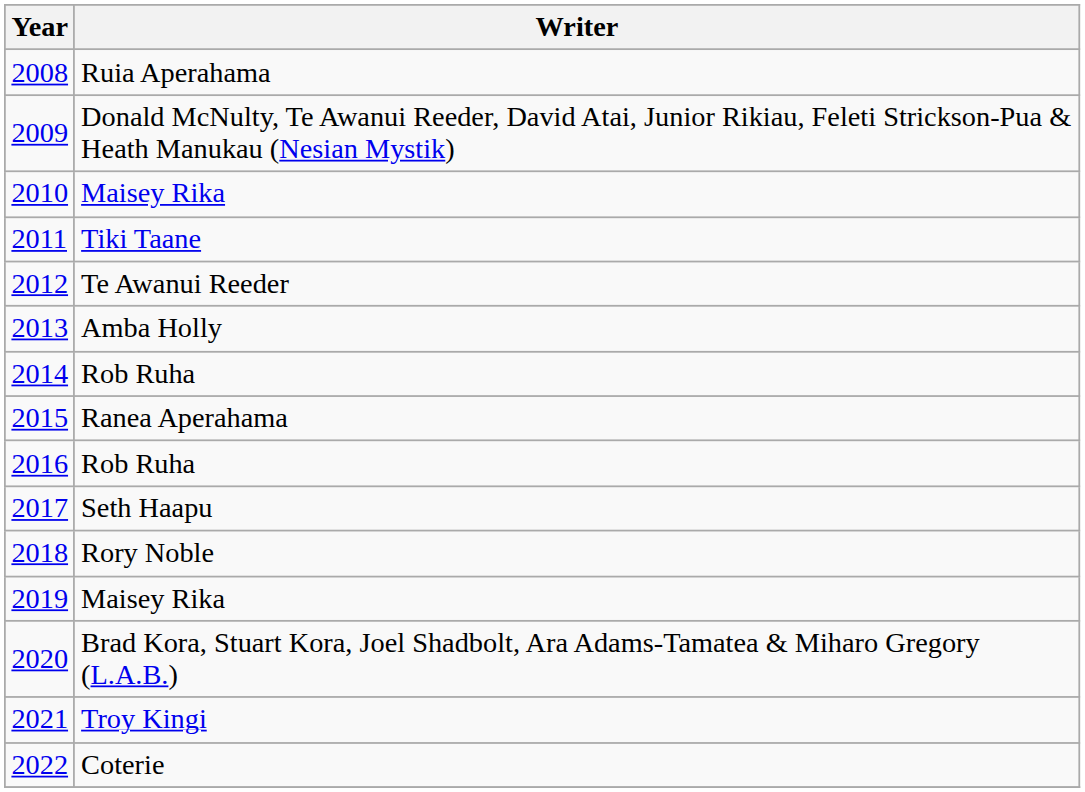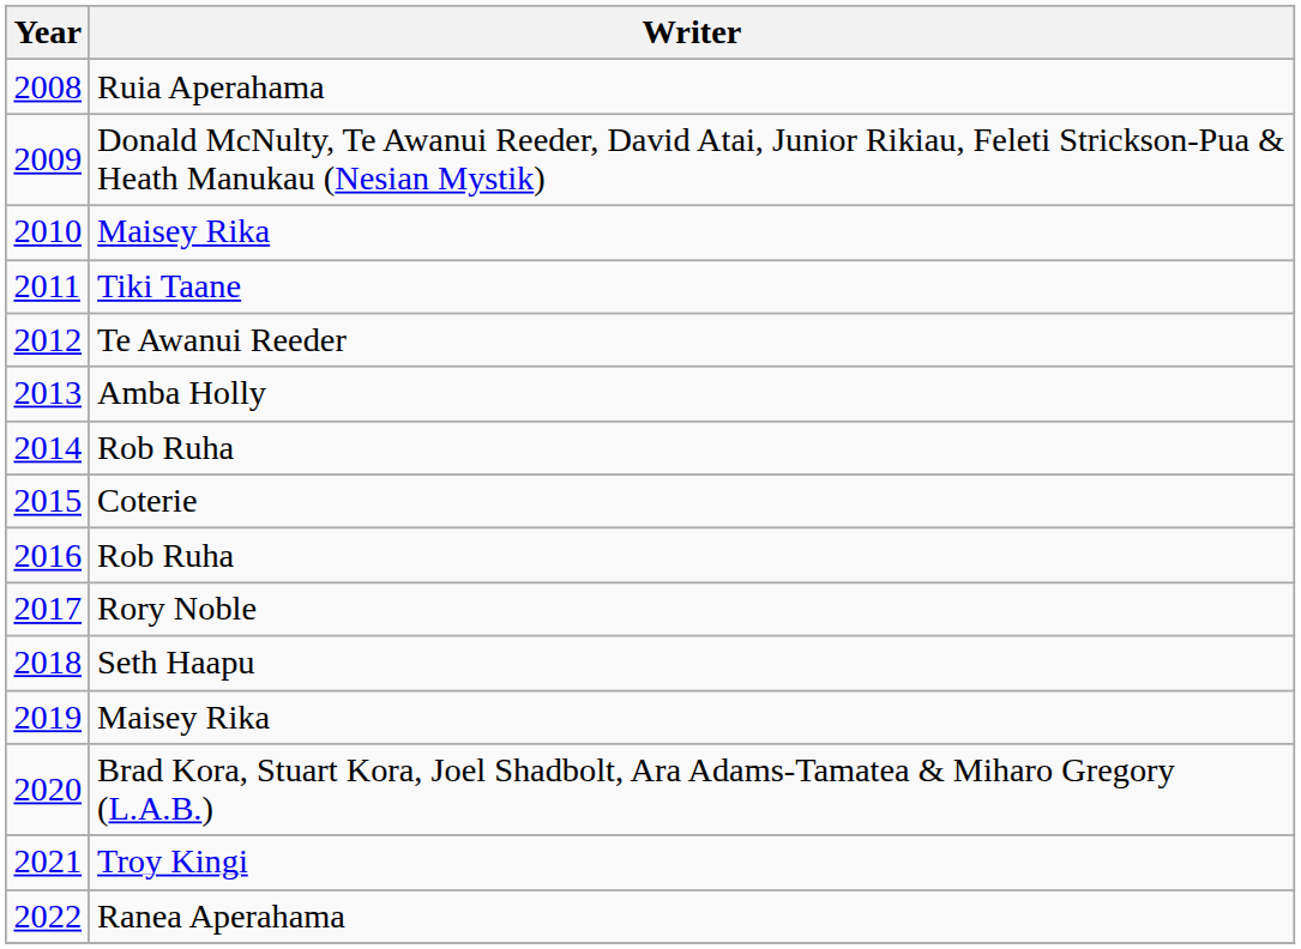 <table class="wikitable sortable">
 <tr>
 <th>Year</th>
 <th>Writer</th>
 </tr>
 <tr>
 <td><a href='#'>2008</a></td>
 <td>Ruia Aperahama</td>
 </tr>
 <tr>
 <td><a href='#'>2009</a></td>
 <td>Donald McNulty, Te Awanui Reeder, David Atai, Junior Rikiau, Feleti Strickson-Pua & Heath Manukau (<a href='#'>Nesian Mystik</a>)</td>
 </tr>
 <tr>
 <td><a href='#'>2010</a></td>
 <td><a href='#'>Maisey Rika</a></td>
 </tr>
 <tr>
 <td><a href='#'>2011</a></td>
 <td><a href='#'>Tiki Taane</a></td>
 </tr>
 <tr>
 <td><a href='#'>2012</a></td>
 <td>Te Awanui Reeder</td>
 </tr>
 <tr>
 <td><a href='#'>2013</a></td>
 <td>Amba Holly</td>
 </tr>
 <tr>
 <td><a href='#'>2014</a></td>
 <td>Rob Ruha</td>
 </tr>
 <tr>
 <td><a href='#'>2015</a></td>
-<td>Ranea Aperahama</td>
+<td>Coterie</td>
 </tr>
 <tr>
 <td><a href='#'>2016</a></td>
 <td>Rob Ruha</td>
 </tr>
 <tr>
 <td><a href='#'>2017</a></td>
-<td>Seth Haapu</td>
+<td>Rory Noble</td>
 </tr>
 <tr>
 <td><a href='#'>2018</a></td>
-<td>Rory Noble</td>
+<td>Seth Haapu</td>
 </tr>
 <tr>
 <td><a href='#'>2019</a></td>
 <td>Maisey Rika</td>
 </tr>
 <tr>
 <td><a href='#'>2020</a></td>
 <td>Brad Kora, Stuart Kora, Joel Shadbolt, Ara Adams-Tamatea & Miharo Gregory (<a href='#'>L.A.B.</a>)</td>
 </tr>
 <tr>
 <td><a href='#'>2021</a></td>
 <td><a href='#'>Troy Kingi</a></td>
 </tr>
 <tr>
 <td><a href='#'>2022</a></td>
-<td>Coterie</td>
+<td>Ranea Aperahama</td>
 </tr>
 <tr>
 </tr>
 </table>
